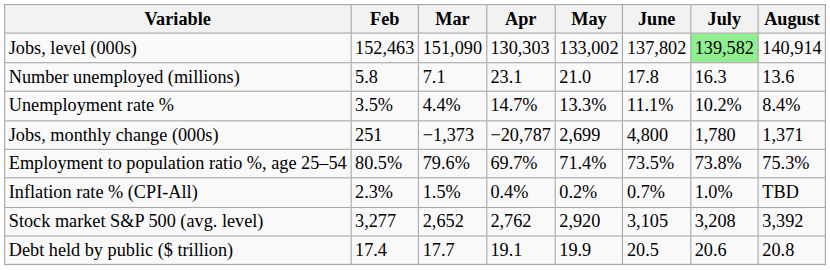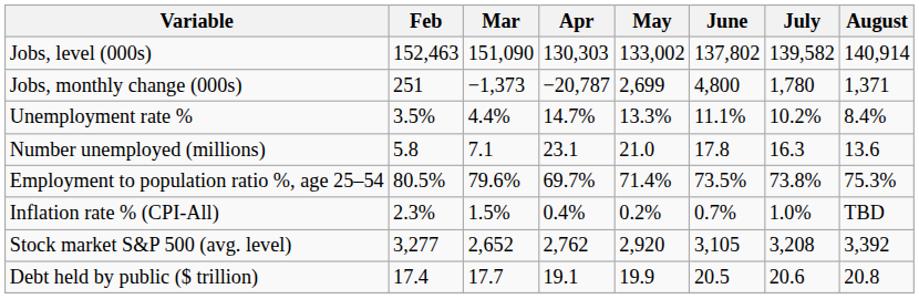 <table class="wikitable">
 <tr>
 <th>Variable</th>
 <th>Feb</th>
 <th>Mar</th>
 <th>Apr</th>
 <th>May</th>
 <th>June</th>
 <th>July</th>
 <th>August</th>
 </tr>
 <tr>
 <td>Jobs, level (000s)</td>
 <td>152,463</td>
 <td>151,090</td>
 <td>130,303</td>
 <td>133,002</td>
 <td>137,802</td>
-<td style="background: lightgreen;">139,582</td>
+<td>139,582</td>
 <td>140,914</td>
 </tr>
 <tr>
-<td>Number unemployed (millions)</td>
-<td>5.8</td>
-<td>7.1</td>
-<td>23.1</td>
-<td>21.0</td>
-<td>17.8</td>
-<td>16.3</td>
-<td>13.6</td>
+<td>Jobs, monthly change (000s)</td>
+<td>251</td>
+<td>−1,373</td>
+<td>−20,787</td>
+<td>2,699</td>
+<td>4,800</td>
+<td>1,780</td>
+<td>1,371</td>
 </tr>
 <tr>
 <td>Unemployment rate %</td>
 <td>3.5%</td>
 <td>4.4%</td>
 <td>14.7%</td>
 <td>13.3%</td>
 <td>11.1%</td>
 <td>10.2%</td>
 <td>8.4%</td>
 </tr>
 <tr>
-<td>Jobs, monthly change (000s)</td>
-<td>251</td>
-<td>−1,373</td>
-<td>−20,787</td>
-<td>2,699</td>
-<td>4,800</td>
-<td>1,780</td>
-<td>1,371</td>
+<td>Number unemployed (millions)</td>
+<td>5.8</td>
+<td>7.1</td>
+<td>23.1</td>
+<td>21.0</td>
+<td>17.8</td>
+<td>16.3</td>
+<td>13.6</td>
 </tr>
 <tr>
 <td>Employment to population ratio %, age 25–54</td>
 <td>80.5%</td>
 <td>79.6%</td>
 <td>69.7%</td>
 <td>71.4%</td>
 <td>73.5%</td>
 <td>73.8%</td>
 <td>75.3%</td>
 </tr>
 <tr>
 <td>Inflation rate % (CPI-All)</td>
 <td>2.3%</td>
 <td>1.5%</td>
 <td>0.4%</td>
 <td>0.2%</td>
 <td>0.7%</td>
 <td>1.0%</td>
 <td>TBD</td>
 </tr>
 <tr>
 <td>Stock market S&P 500 (avg. level)</td>
 <td>3,277</td>
 <td>2,652</td>
 <td>2,762</td>
 <td>2,920</td>
 <td>3,105</td>
 <td>3,208</td>
 <td>3,392</td>
 </tr>
 <tr>
 <td>Debt held by public ($ trillion)</td>
 <td>17.4</td>
 <td>17.7</td>
 <td>19.1</td>
 <td>19.9</td>
 <td>20.5</td>
 <td>20.6</td>
 <td>20.8</td>
 </tr>
 <tr>
 </tr>
 </table>
